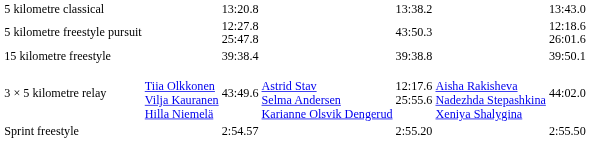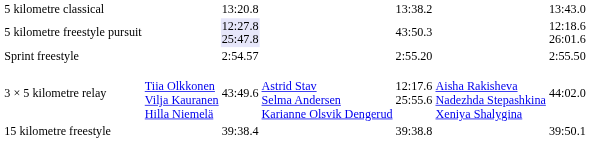 <table>
 <tr>
 <td>5 kilometre classical<br></td>
 <td></td>
 <td>13:20.8</td>
 <td></td>
 <td>13:38.2</td>
 <td></td>
 <td>13:43.0</td>
 </tr>
 <tr>
 <td>5 kilometre freestyle pursuit<br></td>
 <td></td>
-<td>12:27.8<br>25:47.8</td>
+<td style="background: lavender;">12:27.8<br>25:47.8</td>
 <td></td>
 <td>43:50.3</td>
 <td></td>
 <td>12:18.6<br>26:01.6</td>
 </tr>
 <tr>
-<td>15 kilometre freestyle<br></td>
+<td>Sprint freestyle<br></td>
 <td></td>
-<td>39:38.4</td>
+<td>2:54.57</td>
 <td></td>
-<td>39:38.8</td>
+<td>2:55.20</td>
 <td></td>
-<td>39:50.1</td>
+<td>2:55.50</td>
 </tr>
 <tr>
 <td>3 × 5 kilometre relay<br></td>
 <td><br><a href='#'>Tiia Olkkonen</a><br><a href='#'>Vilja Kauranen</a><br><a href='#'>Hilla Niemelä</a></td>
 <td>43:49.6</td>
 <td><br><a href='#'>Astrid Stav</a><br><a href='#'>Selma Andersen</a><br><a href='#'>Karianne Olsvik Dengerud</a></td>
 <td>12:17.6<br>25:55.6</td>
 <td><br><a href='#'>Aisha Rakisheva</a><br><a href='#'>Nadezhda Stepashkina</a><br><a href='#'>Xeniya Shalygina</a></td>
 <td>44:02.0</td>
 </tr>
 <tr>
-<td>Sprint freestyle<br></td>
+<td>15 kilometre freestyle<br></td>
 <td></td>
-<td>2:54.57</td>
+<td>39:38.4</td>
 <td></td>
-<td>2:55.20</td>
+<td>39:38.8</td>
 <td></td>
-<td>2:55.50</td>
+<td>39:50.1</td>
 </tr>
 </table>
